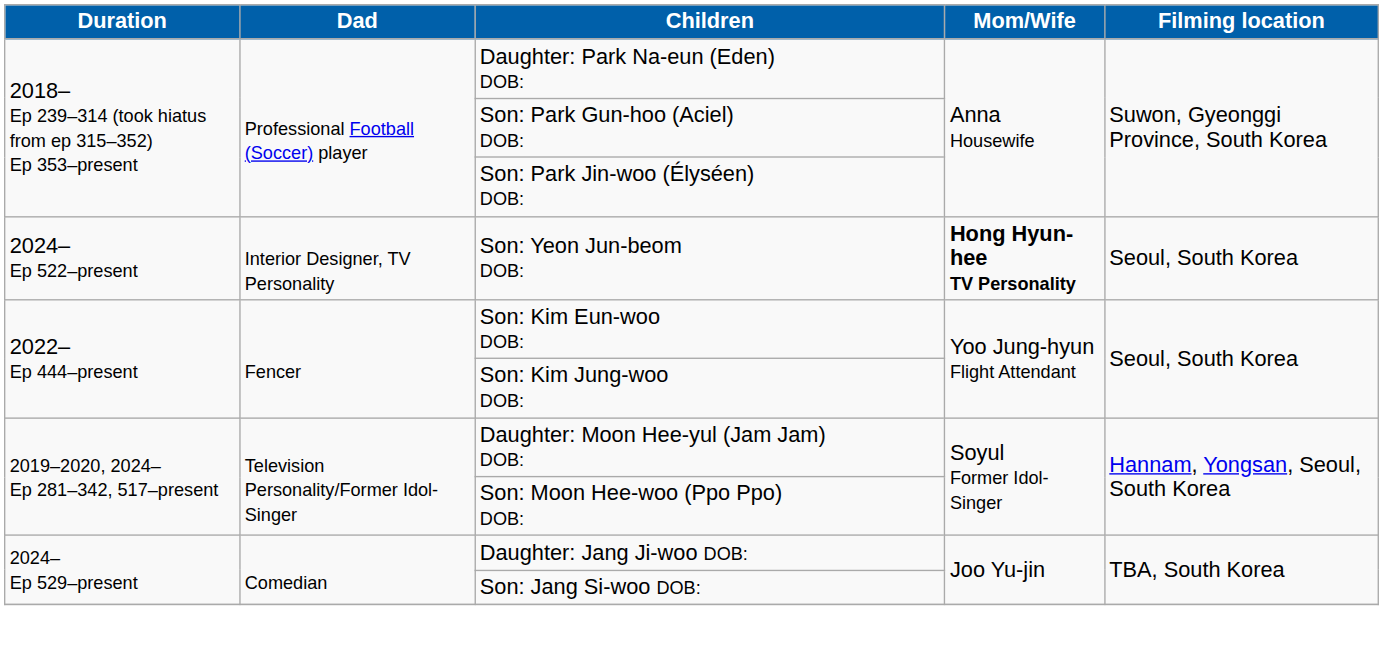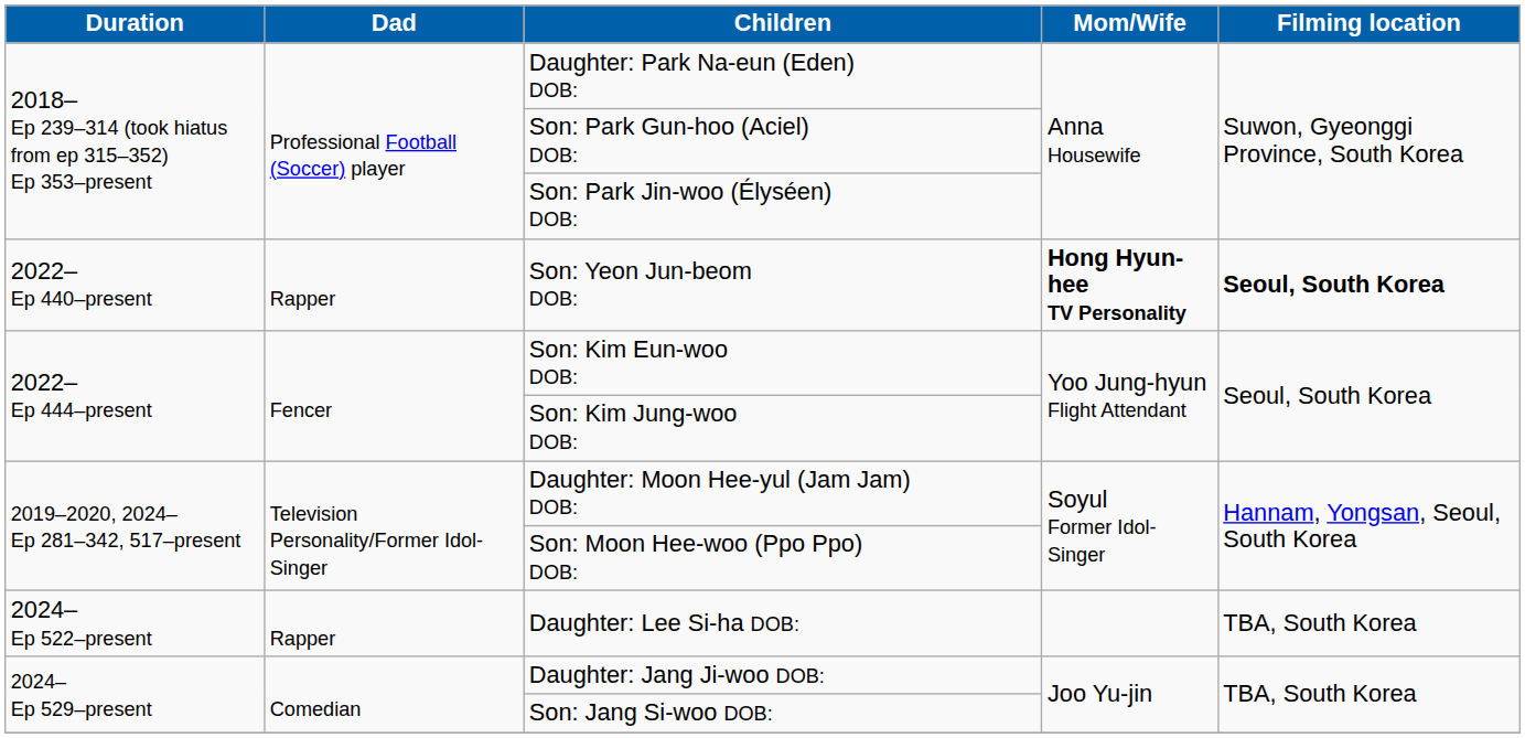 <table class="wikitable plainrowheaders" style="width:80%;">
 <tr>
 <th scope="col"  style="background:#0060AA; color:#fff; width:12%;">Duration</th>
 <th scope="col"  style="background:#0060AA; color:#fff; width:12%;">Dad</th>
 <th scope="col"  style="background:#0060AA; color:#fff; width:24%;">Children</th>
 <th scope="col"  style="background:#0060AA; color:#fff; width:8%;">Mom/Wife</th>
 <th scope="col"  style="background:#0060AA; color:#fff; width:14%;">Filming location</th>
 </tr>
 <tr>
 <td rowspan=3>2018–<br><small>Ep 239–314 (took hiatus from ep 315–352)<br>Ep 353–present</small></td>
 <td rowspan=3><br><small>Professional <a href='#'>Football (Soccer)</a> player</small></td>
 <td>Daughter: Park Na-eun (Eden) <br><small>DOB: </small></td>
 <td rowspan=3> Anna<br><small>Housewife</small></td>
 <td rowspan=3>Suwon, Gyeonggi Province, South Korea</td>
 </tr>
 <tr>
 <td>Son: Park Gun-hoo (Aciel)<br><small>DOB:  </small></td>
 </tr>
 <tr>
 <td>Son: Park Jin-woo (Élyséen)<br><small>DOB:</small></td>
 </tr>
 <tr>
-<td>2024– <br> <small>Ep 522–present</small></td>
-<td><br><small>Interior Designer, TV Personality</small></td>
+<td>2022– <br> <small>Ep 440–present</small></td>
+<td><br><small>Rapper</small></td>
 <td>Son: Yeon Jun-beom <br><small>DOB: </small></td>
 <td><strong>Hong Hyun-hee<br><small>TV Personality</small></strong></td>
-<td>Seoul, South Korea</td>
+<td><strong>Seoul, South Korea</strong></td>
 </tr>
 <tr>
 <td rowspan="2">2022– <br> <small>Ep 444–present</small></td>
 <td rowspan="2"><br><small>Fencer</small></td>
 <td>Son: Kim Eun-woo<br><small>DOB: </small></td>
 <td rowspan="2">Yoo Jung-hyun<br><small>Flight Attendant</small></td>
 <td rowspan="2">Seoul, South Korea</td>
 </tr>
 <tr>
 <td>Son: Kim Jung-woo<br><small>DOB: </small></td>
 </tr>
 <tr>
 <td rowspan=2><small>2019–2020, 2024–<br>Ep 281–342, 517–present</small></td>
 <td rowspan=2><br><small>Television Personality/Former Idol-Singer</small></td>
 <td>Daughter: Moon Hee-yul (Jam Jam) <br><small>DOB: </small></td>
 <td rowspan=2>Soyul <br><small>Former Idol-Singer</small></td>
 <td rowspan=2><a href='#'>Hannam</a>, <a href='#'>Yongsan</a>, Seoul, South Korea</td>
 </tr>
 <tr>
 <td>Son: Moon Hee-woo (Ppo Ppo) <br><small>DOB: </small></td>
 </tr>
 <tr>
+<td>2024– <br> <small>Ep 522–present</small></td>
+<td><br><small>Rapper</small></td>
+<td>Daughter: Lee Si-ha <small> DOB: </small></td>
+<td></td>
+<td>TBA, South Korea</td>
+</tr>
+<tr>
 <td rowspan=2><small>2024–<br>Ep 529–present</small></td>
 <td rowspan=2><br><small>Comedian</small></td>
 <td>Daughter: Jang Ji-woo <small> DOB: </small></td>
 <td rowspan=2>Joo Yu-jin</td>
 <td rowspan=2>TBA, South Korea</td>
 </tr>
 <tr>
 <td>Son: Jang Si-woo <small> DOB: </small></td>
 </tr>
 <tr>
 </tr>
 </table>
